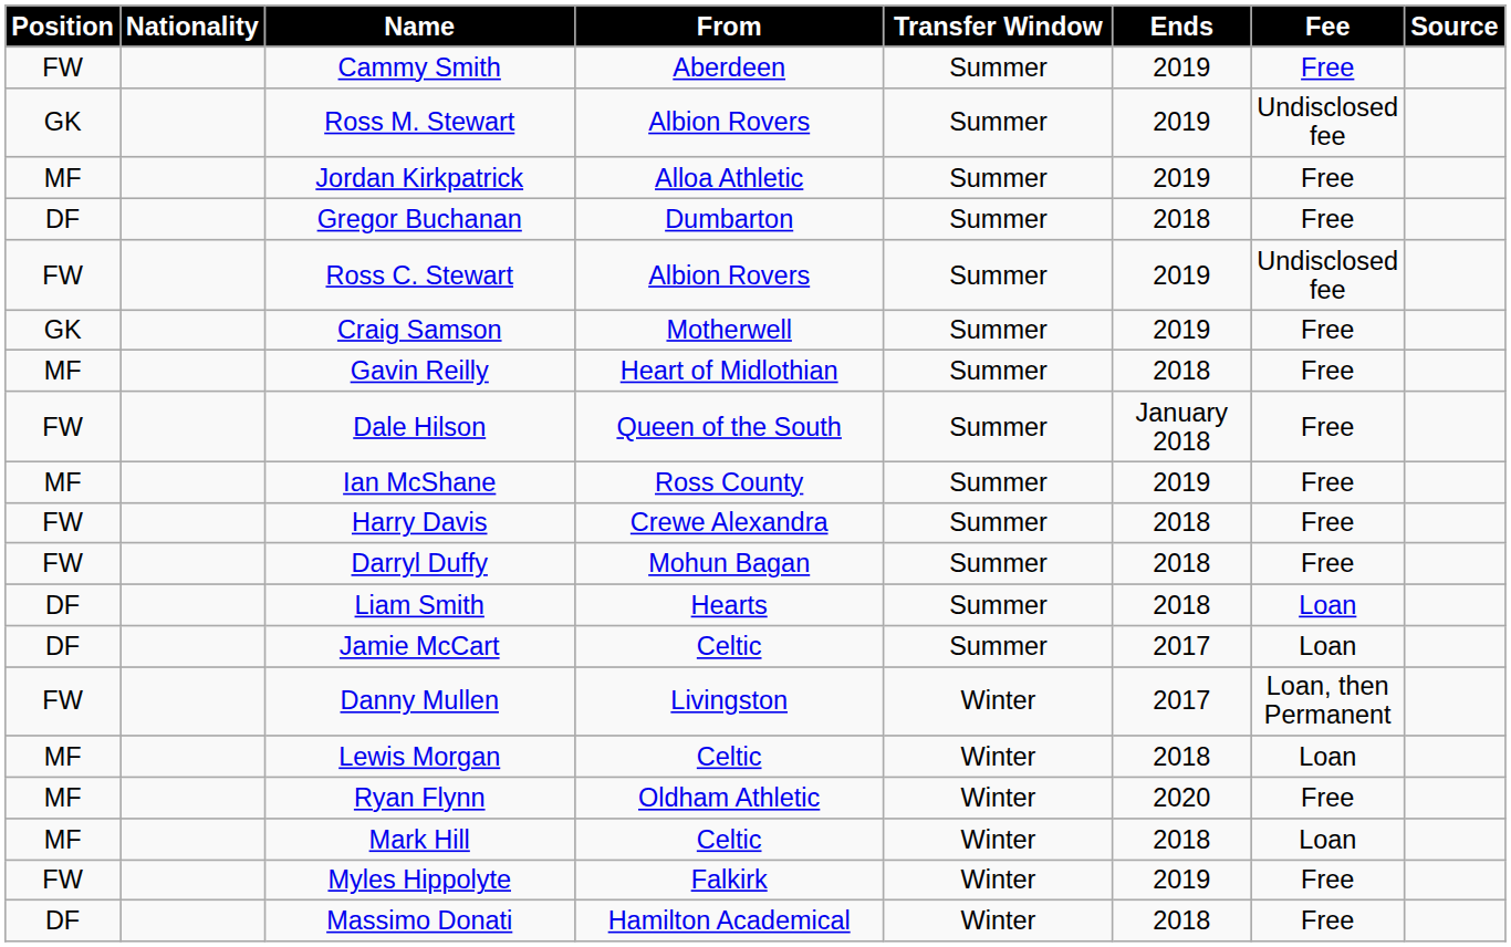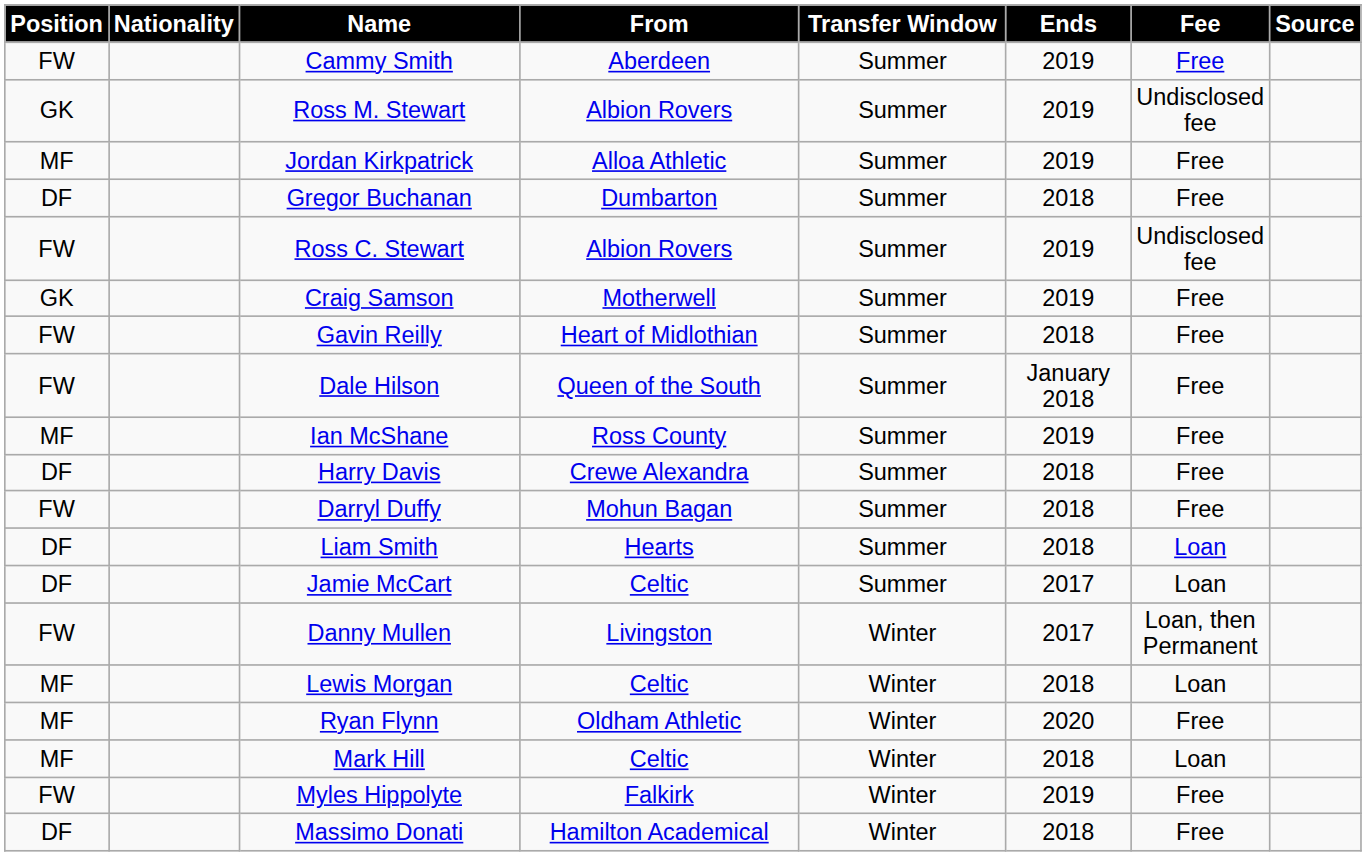 <table class="wikitable"  style="text-align:center; font-size:90%; ">
 <tr>
 <th style="background:#000000; color:white; width:50px;">Position</th>
 <th style="background:#000000; color:white; width:50px;">Nationality</th>
 <th style="background:#000000; color:white; width:165px;">Name</th>
 <th style="background:#000000; color:white; width:165px;">From</th>
 <th style="background:#000000; color:white; width:120px;">Transfer Window</th>
 <th style="background:#000000; color:white; width:70px;">Ends</th>
 <th style="background:#000000; color:white; width:70px;">Fee</th>
 <th style="background:#000000; color:white; width:25px;">Source</th>
 </tr>
 <tr>
 <td>FW</td>
 <td></td>
 <td><a href='#'>Cammy Smith</a></td>
 <td><a href='#'>Aberdeen</a></td>
 <td>Summer</td>
 <td>2019</td>
 <td><a href='#'>Free</a></td>
 <td></td>
 </tr>
 <tr>
 <td>GK</td>
 <td></td>
 <td><a href='#'>Ross M. Stewart</a></td>
 <td><a href='#'>Albion Rovers</a></td>
 <td>Summer</td>
 <td>2019</td>
 <td>Undisclosed fee</td>
 <td></td>
 </tr>
 <tr>
 <td>MF</td>
 <td></td>
 <td><a href='#'>Jordan Kirkpatrick</a></td>
 <td><a href='#'>Alloa Athletic</a></td>
 <td>Summer</td>
 <td>2019</td>
 <td>Free</td>
 <td></td>
 </tr>
 <tr>
 <td>DF</td>
 <td></td>
 <td><a href='#'>Gregor Buchanan</a></td>
 <td><a href='#'>Dumbarton</a></td>
 <td>Summer</td>
 <td>2018</td>
 <td>Free</td>
 <td></td>
 </tr>
 <tr>
 <td>FW</td>
 <td></td>
 <td><a href='#'>Ross C. Stewart</a></td>
 <td><a href='#'>Albion Rovers</a></td>
 <td>Summer</td>
 <td>2019</td>
 <td>Undisclosed fee</td>
 <td></td>
 </tr>
 <tr>
 <td>GK</td>
 <td></td>
 <td><a href='#'>Craig Samson</a></td>
 <td><a href='#'>Motherwell</a></td>
 <td>Summer</td>
 <td>2019</td>
 <td>Free</td>
 <td></td>
 </tr>
 <tr>
-<td>MF</td>
+<td>FW</td>
 <td></td>
 <td><a href='#'>Gavin Reilly</a></td>
 <td><a href='#'>Heart of Midlothian</a></td>
 <td>Summer</td>
 <td>2018</td>
 <td>Free</td>
 <td></td>
 </tr>
 <tr>
 <td>FW</td>
 <td></td>
 <td><a href='#'>Dale Hilson</a></td>
 <td><a href='#'>Queen of the South</a></td>
 <td>Summer</td>
 <td>January 2018</td>
 <td>Free</td>
 <td></td>
 </tr>
 <tr>
 <td>MF</td>
 <td></td>
 <td><a href='#'>Ian McShane</a></td>
 <td><a href='#'>Ross County</a></td>
 <td>Summer</td>
 <td>2019</td>
 <td>Free</td>
 <td></td>
 </tr>
 <tr>
-<td>FW</td>
+<td>DF</td>
 <td></td>
 <td><a href='#'>Harry Davis</a></td>
 <td><a href='#'>Crewe Alexandra</a></td>
 <td>Summer</td>
 <td>2018</td>
 <td>Free</td>
 <td></td>
 </tr>
 <tr>
 <td>FW</td>
 <td></td>
 <td><a href='#'>Darryl Duffy</a></td>
 <td><a href='#'>Mohun Bagan</a></td>
 <td>Summer</td>
 <td>2018</td>
 <td>Free</td>
 <td></td>
 </tr>
 <tr>
 <td>DF</td>
 <td></td>
 <td><a href='#'>Liam Smith</a></td>
 <td><a href='#'>Hearts</a></td>
 <td>Summer</td>
 <td>2018</td>
 <td><a href='#'>Loan</a></td>
 <td></td>
 </tr>
 <tr>
 <td>DF</td>
 <td></td>
 <td><a href='#'>Jamie McCart</a></td>
 <td><a href='#'>Celtic</a></td>
 <td>Summer</td>
 <td>2017</td>
 <td>Loan</td>
 <td></td>
 </tr>
 <tr>
 <td>FW</td>
 <td></td>
 <td><a href='#'>Danny Mullen</a></td>
 <td><a href='#'>Livingston</a></td>
 <td>Winter</td>
 <td>2017</td>
 <td>Loan, then Permanent</td>
 <td></td>
 </tr>
 <tr>
 <td>MF</td>
 <td></td>
 <td><a href='#'>Lewis Morgan</a></td>
 <td><a href='#'>Celtic</a></td>
 <td>Winter</td>
 <td>2018</td>
 <td>Loan</td>
 <td></td>
 </tr>
 <tr>
 <td>MF</td>
 <td></td>
 <td><a href='#'>Ryan Flynn</a></td>
 <td><a href='#'>Oldham Athletic</a></td>
 <td>Winter</td>
 <td>2020</td>
 <td>Free</td>
 <td></td>
 </tr>
 <tr>
 <td>MF</td>
 <td></td>
 <td><a href='#'>Mark Hill</a></td>
 <td><a href='#'>Celtic</a></td>
 <td>Winter</td>
 <td>2018</td>
 <td>Loan</td>
 <td></td>
 </tr>
 <tr>
 <td>FW</td>
 <td></td>
 <td><a href='#'>Myles Hippolyte</a></td>
 <td><a href='#'>Falkirk</a></td>
 <td>Winter</td>
 <td>2019</td>
 <td>Free</td>
 <td></td>
 </tr>
 <tr>
 <td>DF</td>
 <td></td>
 <td><a href='#'>Massimo Donati</a></td>
 <td><a href='#'>Hamilton Academical</a></td>
 <td>Winter</td>
 <td>2018</td>
 <td>Free</td>
 <td></td>
 </tr>
 </table>
